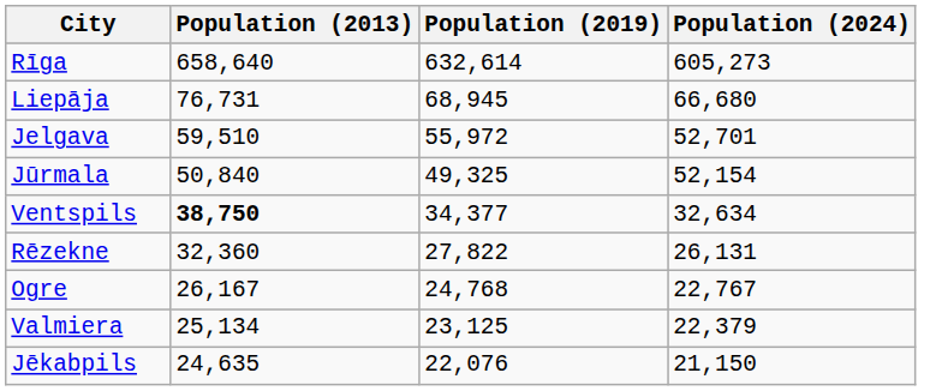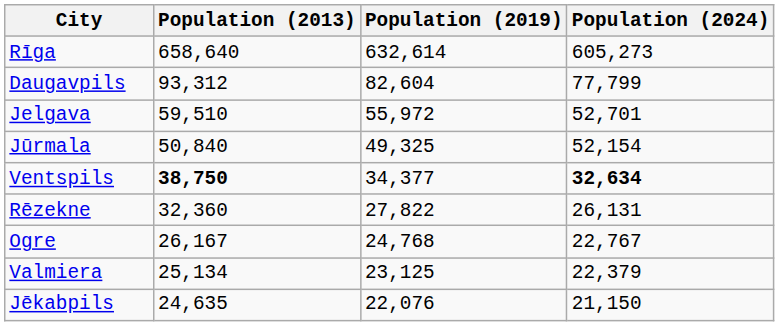 <table class="sortable wikitable" )>
 <tr>
 <th>City</th>
 <th>Population (2013)</th>
 <th>Population (2019)</th>
 <th>Population (2024)</th>
 </tr>
 <tr>
 <td><a href='#'>Rīga</a> <small></small> </td>
 <td>658,640</td>
 <td>632,614</td>
 <td>605,273</td>
 </tr>
 <tr>
-<td><a href='#'>Liepāja</a> <small></small> </td>
-<td>76,731</td>
-<td>68,945</td>
-<td>66,680</td>
+<td><a href='#'>Daugavpils</a> <small></small> </td>
+<td>93,312</td>
+<td>82,604</td>
+<td>77,799</td>
 </tr>
 <tr>
 <td><a href='#'>Jelgava</a> <small></small> </td>
 <td>59,510</td>
 <td>55,972</td>
 <td>52,701</td>
 </tr>
 <tr>
 <td><a href='#'>Jūrmala</a> <small></small> </td>
 <td>50,840</td>
 <td>49,325</td>
 <td>52,154</td>
 </tr>
 <tr>
 <td><a href='#'>Ventspils</a> <small></small> </td>
 <td><strong>38,750</strong></td>
 <td>34,377</td>
-<td>32,634</td>
+<td><strong>32,634</strong></td>
 </tr>
 <tr>
 <td><a href='#'>Rēzekne</a> <small></small> </td>
 <td>32,360</td>
 <td>27,822</td>
 <td>26,131</td>
 </tr>
 <tr>
 <td><a href='#'>Ogre</a> <small></small> </td>
 <td>26,167</td>
 <td>24,768</td>
 <td>22,767</td>
 </tr>
 <tr>
 <td><a href='#'>Valmiera</a> <small></small> </td>
 <td>25,134</td>
 <td>23,125</td>
 <td>22,379</td>
 </tr>
 <tr>
 <td><a href='#'>Jēkabpils</a> <small></small> </td>
 <td>24,635</td>
 <td>22,076</td>
 <td>21,150</td>
 </tr>
 </table>
